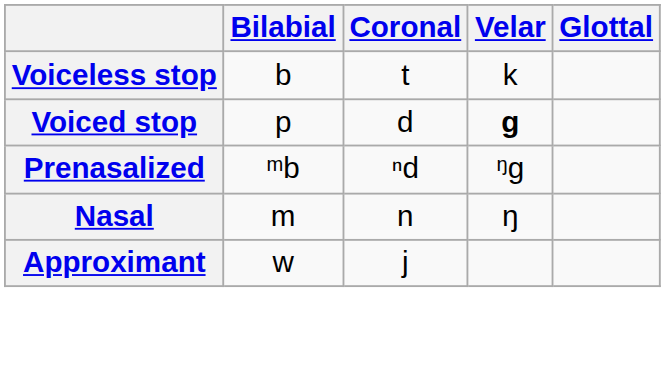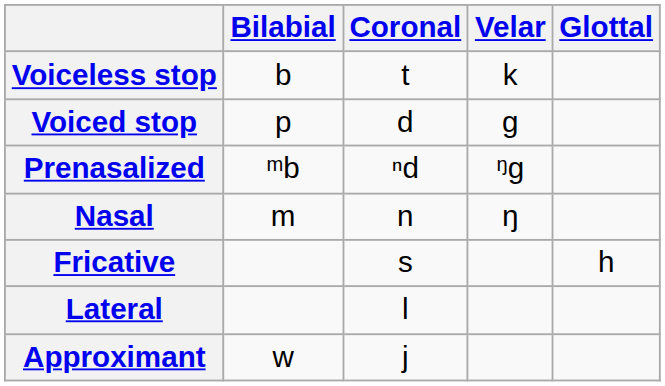 <table class="wikitable" style="text-align: center;">
 <tr>
 <th></th>
 <th><a href='#'>Bilabial</a></th>
 <th><a href='#'>Coronal</a></th>
 <th><a href='#'>Velar</a></th>
 <th><a href='#'>Glottal</a></th>
 </tr>
 <tr>
 <th><a href='#'>Voiceless stop</a></th>
 <td>b</td>
 <td>t</td>
 <td>k</td>
 <td></td>
 </tr>
 <tr>
 <th><a href='#'>Voiced stop</a></th>
 <td>p</td>
 <td>d</td>
-<td><strong>ɡ</strong></td>
+<td>ɡ</td>
 <td></td>
 </tr>
 <tr>
 <th><a href='#'>Prenasalized</a></th>
 <td>ᵐb</td>
 <td>ⁿd</td>
 <td>ᵑɡ</td>
 <td></td>
 </tr>
 <tr>
 <th><a href='#'>Nasal</a></th>
 <td>m</td>
 <td>n</td>
 <td>ŋ</td>
 <td></td>
 </tr>
 <tr>
+<th><a href='#'>Fricative</a></th>
+<td></td>
+<td>s</td>
+<td></td>
+<td>h</td>
+</tr>
+<tr>
+<th><a href='#'>Lateral</a></th>
+<td></td>
+<td>l</td>
+<td></td>
+<td></td>
+</tr>
+<tr>
 <th><a href='#'>Approximant</a></th>
 <td>w</td>
 <td>j</td>
 <td></td>
 <td></td>
 </tr>
 </table>
